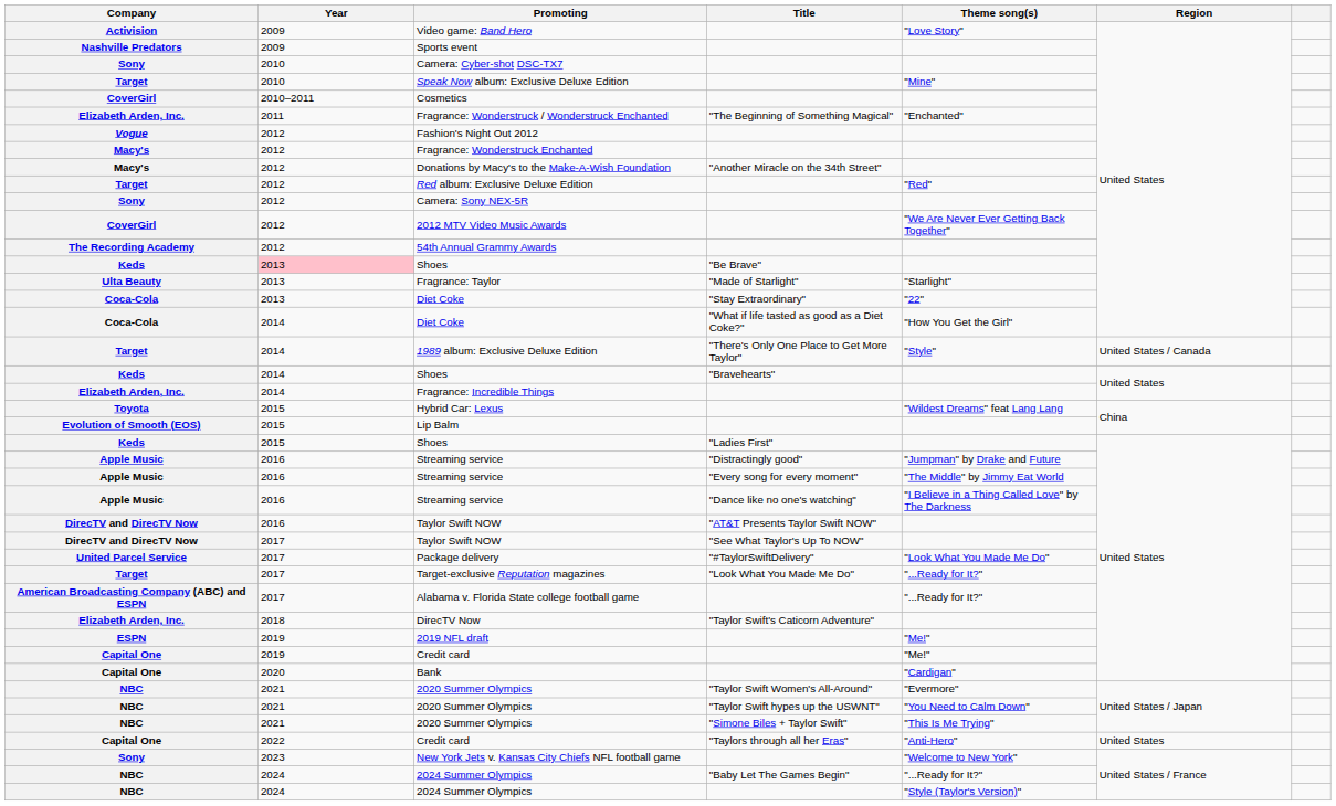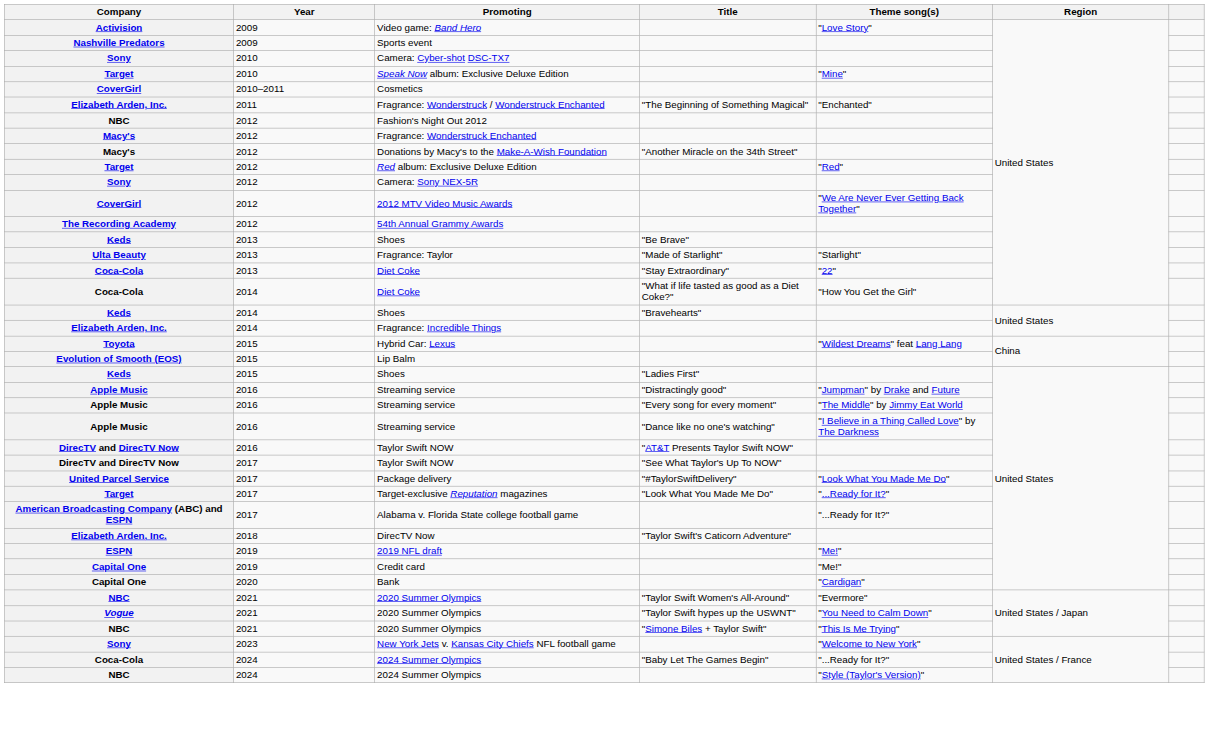 <table class="wikitable sortable plainrowheaders">
 <tr>
 <th scope="col" width=13%>Company</th>
 <th scope="col" width=8%>Year</th>
 <th scope="col" width=15%>Promoting</th>
 <th scope="col" width=10%>Title</th>
 <th scope="col" width=10%>Theme song(s)</th>
 <th scope="col" width=10%>Region</th>
 <th scope="col" width=2% class="unsortable"></th>
 </tr>
 <tr>
 <th scope="row"><a href='#'>Activision</a></th>
 <td>2009</td>
 <td>Video game: <em><a href='#'>Band Hero</a></em></td>
 <td></td>
 <td>"<a href='#'>Love Story</a>"</td>
 <td rowspan=17>United States</td>
 <td style="text-align: center;"></td>
 </tr>
 <tr>
 <th scope="row"><a href='#'>Nashville Predators</a></th>
 <td>2009</td>
 <td>Sports event</td>
 <td></td>
 <td></td>
 <td style="text-align: center;"></td>
 </tr>
 <tr>
 <th scope="row"><a href='#'>Sony</a></th>
 <td>2010</td>
 <td>Camera: <a href='#'>Cyber-shot</a> <a href='#'>DSC-TX7</a></td>
 <td></td>
 <td></td>
 <td style="text-align: center;"></td>
 </tr>
 <tr>
 <th scope="row"><a href='#'>Target</a></th>
 <td>2010</td>
 <td><em><a href='#'>Speak Now</a></em> album: Exclusive Deluxe Edition</td>
 <td></td>
 <td>"<a href='#'>Mine</a>"</td>
 <td style="text-align: center;"></td>
 </tr>
 <tr>
 <th scope="row"><a href='#'>CoverGirl</a></th>
 <td>2010–2011</td>
 <td>Cosmetics</td>
 <td></td>
 <td></td>
 <td style="text-align: center;"></td>
 </tr>
 <tr>
 <th scope="row"><a href='#'>Elizabeth Arden, Inc.</a></th>
 <td>2011</td>
 <td>Fragrance: <a href='#'>Wonderstruck</a> / <a href='#'>Wonderstruck Enchanted</a></td>
 <td>"The Beginning of Something Magical"</td>
 <td>"Enchanted"</td>
 <td style="text-align: center;"></td>
 </tr>
 <tr>
-<th scope="row"><em><a href='#'>Vogue</a></em></th>
+<th scope="row">NBC</th>
 <td>2012</td>
 <td>Fashion's Night Out 2012</td>
 <td></td>
 <td></td>
 <td style="text-align: center;"></td>
 </tr>
 <tr>
 <th scope="row"><a href='#'>Macy's</a></th>
 <td>2012</td>
 <td>Fragrance: <a href='#'>Wonderstruck Enchanted</a></td>
 <td></td>
 <td></td>
 <td style="text-align: center;"></td>
 </tr>
 <tr>
 <th scope="row">Macy's</th>
 <td>2012</td>
 <td>Donations by Macy's to the <a href='#'>Make-A-Wish Foundation</a></td>
 <td>"Another Miracle on the 34th Street"</td>
 <td></td>
 <td style="text-align: center;"></td>
 </tr>
 <tr>
 <th scope="row"><a href='#'>Target</a></th>
 <td>2012</td>
 <td><a href='#'><em>Red</em></a> album: Exclusive Deluxe Edition</td>
 <td></td>
 <td>"<a href='#'>Red</a>"</td>
 <td style="text-align: center;"></td>
 </tr>
 <tr>
 <th scope="row"><a href='#'>Sony</a></th>
 <td>2012</td>
 <td>Camera: <a href='#'>Sony NEX-5R</a></td>
 <td></td>
 <td></td>
 <td style="text-align: center;"></td>
 </tr>
 <tr>
 <th scope="row"><a href='#'>CoverGirl</a></th>
 <td>2012</td>
 <td><a href='#'>2012 MTV Video Music Awards</a></td>
 <td></td>
 <td>"<a href='#'>We Are Never Ever Getting Back Together</a>"</td>
 <td style="text-align: center;"></td>
 </tr>
 <tr>
 <th scope="row"><a href='#'>The Recording Academy</a></th>
 <td>2012</td>
 <td><a href='#'>54th Annual Grammy Awards</a></td>
 <td></td>
 <td></td>
 <td style="text-align: center;"></td>
 </tr>
 <tr>
 <th scope="row"><a href='#'>Keds</a></th>
-<td style="background: pink;">2013</td>
+<td>2013</td>
 <td>Shoes</td>
 <td>"Be Brave"</td>
 <td></td>
 <td style="text-align: center;"></td>
 </tr>
 <tr>
 <th scope="row"><a href='#'>Ulta Beauty</a></th>
 <td>2013</td>
 <td>Fragrance: Taylor</td>
 <td>"Made of Starlight"</td>
 <td>"Starlight"</td>
 <td style="text-align: center;"></td>
 </tr>
 <tr>
 <th scope="row"><a href='#'>Coca-Cola</a></th>
 <td>2013</td>
 <td><a href='#'>Diet Coke</a></td>
 <td>"Stay Extraordinary"</td>
 <td>"<a href='#'>22</a>"</td>
 <td style="text-align: center;"></td>
 </tr>
 <tr>
 <th scope="row">Coca-Cola</th>
 <td>2014</td>
 <td><a href='#'>Diet Coke</a></td>
 <td>"What if life tasted as good as a Diet Coke?"</td>
 <td>"How You Get the Girl"</td>
-<td style="text-align: center;"></td>
-</tr>
-<tr>
-<th scope="row"><a href='#'>Target</a></th>
-<td>2014</td>
-<td><a href='#'><em>1989</em></a> album: Exclusive Deluxe Edition</td>
-<td>"There's Only One Place to Get More Taylor"</td>
-<td>"<a href='#'>Style</a>"</td>
-<td>United States / Canada</td>
 <td style="text-align: center;"></td>
 </tr>
 <tr>
 <th scope="row"><a href='#'>Keds</a></th>
 <td>2014</td>
 <td>Shoes</td>
 <td>"Bravehearts"</td>
 <td></td>
 <td rowspan=2>United States</td>
 <td style="text-align: center;"></td>
 </tr>
 <tr>
 <th scope="row"><a href='#'>Elizabeth Arden, Inc.</a></th>
 <td>2014</td>
 <td>Fragrance: <a href='#'>Incredible Things</a></td>
 <td></td>
 <td></td>
 <td style="text-align: center;"></td>
 </tr>
 <tr>
 <th scope="row"><a href='#'>Toyota</a></th>
 <td>2015</td>
 <td>Hybrid Car: <a href='#'>Lexus</a></td>
 <td></td>
 <td>"<a href='#'>Wildest Dreams</a>" feat <a href='#'>Lang Lang</a></td>
 <td rowspan=2>China</td>
 <td style="text-align: center;"></td>
 </tr>
 <tr>
 <th scope="row"><a href='#'>Evolution of Smooth (EOS)</a></th>
 <td>2015</td>
 <td>Lip Balm</td>
 <td></td>
 <td></td>
 <td style="text-align: center;"></td>
 </tr>
 <tr>
 <th scope="row"><a href='#'>Keds</a></th>
 <td>2015</td>
 <td>Shoes</td>
 <td>"Ladies First"</td>
 <td></td>
 <td rowspan=13>United States</td>
 <td style="text-align: center;"></td>
 </tr>
 <tr>
 <th scope="row"><a href='#'>Apple Music</a></th>
 <td>2016</td>
 <td>Streaming service</td>
 <td>"Distractingly good"</td>
 <td>"<a href='#'>Jumpman</a>" by <a href='#'>Drake</a> and <a href='#'>Future</a></td>
 <td style="text-align: center;"></td>
 </tr>
 <tr>
 <th scope="row">Apple Music</th>
 <td>2016</td>
 <td>Streaming service</td>
 <td>"Every song for every moment"</td>
 <td>"<a href='#'>The Middle</a>" by <a href='#'>Jimmy Eat World</a></td>
 <td style="text-align: center;"></td>
 </tr>
 <tr>
 <th scope="row">Apple Music</th>
 <td>2016</td>
 <td>Streaming service</td>
 <td>"Dance like no one's watching"</td>
 <td>"<a href='#'>I Believe in a Thing Called Love</a>" by <a href='#'>The Darkness</a></td>
 <td style="text-align: center;"></td>
 </tr>
 <tr>
 <th scope="row"><a href='#'>DirecTV</a> and <a href='#'>DirecTV Now</a></th>
 <td>2016</td>
 <td>Taylor Swift NOW</td>
 <td>"<a href='#'>AT&T</a> Presents Taylor Swift NOW"</td>
 <td></td>
 <td style="text-align: center;"></td>
 </tr>
 <tr>
 <th scope="row">DirecTV and DirecTV Now</th>
 <td>2017</td>
 <td>Taylor Swift NOW</td>
 <td>"See What Taylor's Up To NOW"</td>
 <td></td>
 <td style="text-align: center;"></td>
 </tr>
 <tr>
 <th scope="row"><a href='#'>United Parcel Service</a></th>
 <td>2017</td>
 <td>Package delivery</td>
 <td>"#TaylorSwiftDelivery"</td>
 <td>"<a href='#'>Look What You Made Me Do</a>"</td>
 <td style="text-align: center;"></td>
 </tr>
 <tr>
 <th scope="row"><a href='#'>Target</a></th>
 <td>2017</td>
 <td>Target-exclusive <em><a href='#'>Reputation</a></em> magazines</td>
 <td>"Look What You Made Me Do"</td>
 <td>"<a href='#'>...Ready for It?</a>"</td>
 <td style="text-align: center;"></td>
 </tr>
 <tr>
 <th scope="row"><a href='#'>American Broadcasting Company</a> (ABC) and <a href='#'>ESPN</a></th>
 <td>2017</td>
 <td>Alabama v. Florida State college football game</td>
 <td></td>
 <td>"...Ready for It?"</td>
 <td style="text-align: center;"></td>
 </tr>
 <tr>
 <th scope="row"><a href='#'>Elizabeth Arden, Inc.</a></th>
 <td>2018</td>
 <td>DirecTV Now</td>
 <td>"Taylor Swift's Caticorn Adventure"</td>
 <td></td>
 <td style="text-align: center;"></td>
 </tr>
 <tr>
 <th scope="row"><a href='#'>ESPN</a></th>
 <td>2019</td>
 <td><a href='#'>2019 NFL draft</a></td>
 <td></td>
 <td>"<a href='#'>Me!</a>"</td>
 <td style="text-align: center;"></td>
 </tr>
 <tr>
 <th scope="row"><a href='#'>Capital One</a></th>
 <td>2019</td>
 <td>Credit card</td>
 <td></td>
 <td>"Me!"</td>
 <td style="text-align: center;"></td>
 </tr>
 <tr>
 <th scope="row">Capital One</th>
 <td>2020</td>
 <td>Bank</td>
 <td></td>
 <td>"<a href='#'>Cardigan</a>"</td>
 <td style="text-align: center;"></td>
 </tr>
 <tr>
 <th scope="row"><a href='#'>NBC</a></th>
 <td>2021</td>
 <td><a href='#'>2020 Summer Olympics</a></td>
 <td>"Taylor Swift Women's All-Around"</td>
 <td>"Evermore"</td>
 <td rowspan=3>United States / Japan</td>
 <td style="text-align: center;"></td>
 </tr>
 <tr>
-<th scope="row">NBC</th>
+<th scope="row"><em><a href='#'>Vogue</a></em></th>
 <td>2021</td>
 <td>2020 Summer Olympics</td>
 <td>"Taylor Swift hypes up the USWNT"</td>
 <td>"<a href='#'>You Need to Calm Down</a>"</td>
 <td style="text-align: center;"></td>
 </tr>
 <tr>
 <th scope="row">NBC</th>
 <td>2021</td>
 <td>2020 Summer Olympics</td>
 <td>"<a href='#'>Simone Biles</a> + Taylor Swift"</td>
 <td>"<a href='#'>This Is Me Trying</a>"</td>
 <td style="text-align: center;"></td>
 </tr>
 <tr>
-<th scope="row">Capital One</th>
-<td>2022</td>
-<td>Credit card</td>
-<td>"Taylors through all her <a href='#'>Eras</a>"</td>
-<td>"<a href='#'>Anti-Hero</a>"</td>
-<td>United States</td>
-<td style="text-align: center;"></td>
-</tr>
-<tr>
 <th scope="row"><a href='#'>Sony</a></th>
 <td>2023</td>
 <td><a href='#'>New York Jets</a> v. <a href='#'>Kansas City Chiefs</a> NFL football game</td>
 <td></td>
 <td>"<a href='#'>Welcome to New York</a>"</td>
 <td rowspan="4">United States / France</td>
 <td style="text-align: center;"></td>
 </tr>
 <tr>
-<th scope="row">NBC</th>
+<th scope="row">Coca-Cola</th>
 <td>2024</td>
 <td><a href='#'>2024 Summer Olympics</a></td>
 <td>"Baby Let The Games Begin"</td>
 <td>"...Ready for It?"</td>
 <td style="text-align: center;"></td>
 </tr>
 <tr>
 <th scope="row">NBC</th>
 <td>2024</td>
 <td>2024 Summer Olympics</td>
 <td></td>
 <td>"<a href='#'>Style (Taylor's Version)</a>"</td>
 <td style="text-align: center;"></td>
 </tr>
 </table>
